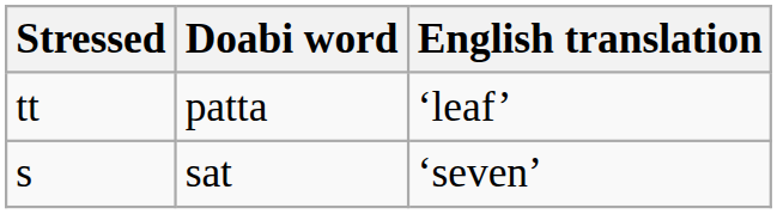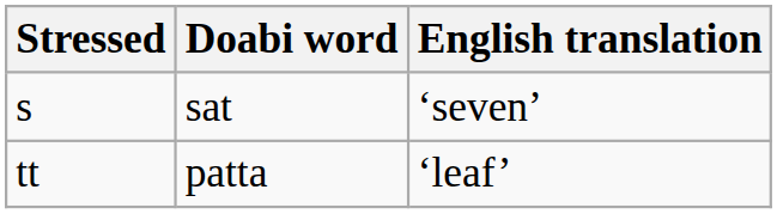 <table class="wikitable">
 <tr>
 <th>Stressed</th>
 <th>Doabi word</th>
 <th>English translation</th>
 </tr>
 <tr>
+<td>s</td>
+<td>sat</td>
+<td>‘seven’</td>
+</tr>
+<tr>
 <td>tt</td>
 <td>patta</td>
 <td>‘leaf’</td>
 </tr>
-<tr>
-<td>s</td>
-<td>sat</td>
-<td>‘seven’</td>
-</tr>
 </table>
